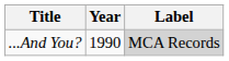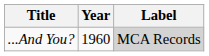 <table class="wikitable">
 <tr>
 <th>Title</th>
 <th>Year</th>
 <th>Label</th>
 </tr>
 <tr>
 <td><em>...And You?</em></td>
-<td>1990</td>
+<td>1960</td>
 <td style="background: lightgrey;">MCA Records</td>
 </tr>
 </table>
